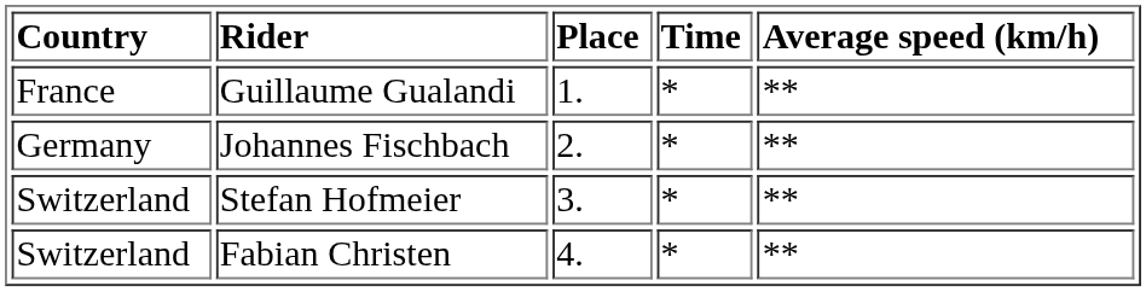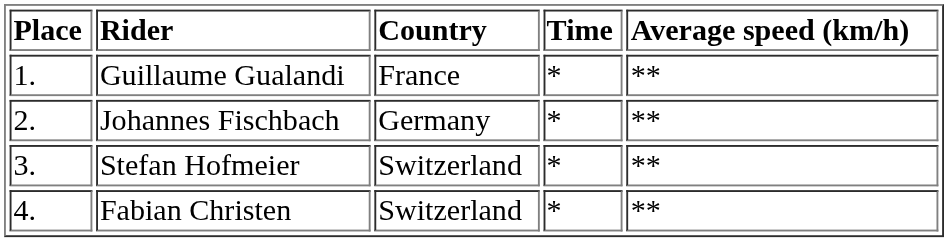 <table border="1"  style="text-align:left; width:500px;">
 <tr>
+<th>Place</th>
+<th>Rider</th>
 <th>Country</th>
-<th>Rider</th>
-<th>Place</th>
 <th>Time</th>
 <th>Average speed (km/h)</th>
 </tr>
 <tr>
+<td>1.</td>
+<td>Guillaume Gualandi</td>
 <td>France</td>
-<td>Guillaume Gualandi</td>
-<td>1.</td>
 <td>*</td>
 <td>**</td>
 </tr>
 <tr>
+<td>2.</td>
+<td>Johannes Fischbach</td>
 <td>Germany</td>
-<td>Johannes Fischbach</td>
-<td>2.</td>
 <td>*</td>
 <td>**</td>
 </tr>
 <tr>
+<td>3.</td>
+<td>Stefan Hofmeier</td>
 <td>Switzerland</td>
-<td>Stefan Hofmeier</td>
-<td>3.</td>
 <td>*</td>
 <td>**</td>
 </tr>
 <tr>
+<td>4.</td>
+<td>Fabian Christen</td>
 <td>Switzerland</td>
-<td>Fabian Christen</td>
-<td>4.</td>
 <td>*</td>
 <td>**</td>
 </tr>
 </table>
